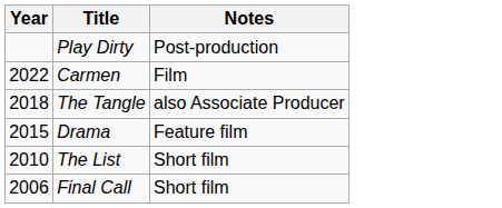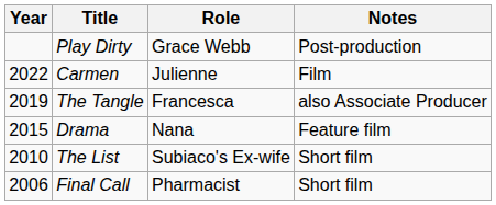 <table class="wikitable sortable">
 <tr>
 <th>Year</th>
 <th>Title</th>
+<th>Role</th>
 <th>Notes</th>
 </tr>
 <tr>
 <td></td>
 <td><em>Play Dirty</em></td>
+<td>Grace Webb</td>
 <td>Post-production</td>
 </tr>
 <tr>
 <td>2022</td>
 <td><em>Carmen</em></td>
+<td>Julienne</td>
 <td>Film</td>
 </tr>
 <tr>
-<td>2018</td>
+<td>2019</td>
 <td><em>The Tangle</em></td>
+<td>Francesca</td>
 <td>also Associate Producer</td>
 </tr>
 <tr>
 <td>2015</td>
 <td><em>Drama</em></td>
+<td>Nana</td>
 <td>Feature film</td>
 </tr>
 <tr>
 <td>2010</td>
 <td><em>The List</em></td>
+<td>Subiaco's Ex-wife</td>
 <td>Short film</td>
 </tr>
 <tr>
 <td>2006</td>
 <td><em>Final Call</em></td>
+<td>Pharmacist</td>
 <td>Short film</td>
 </tr>
 </table>
